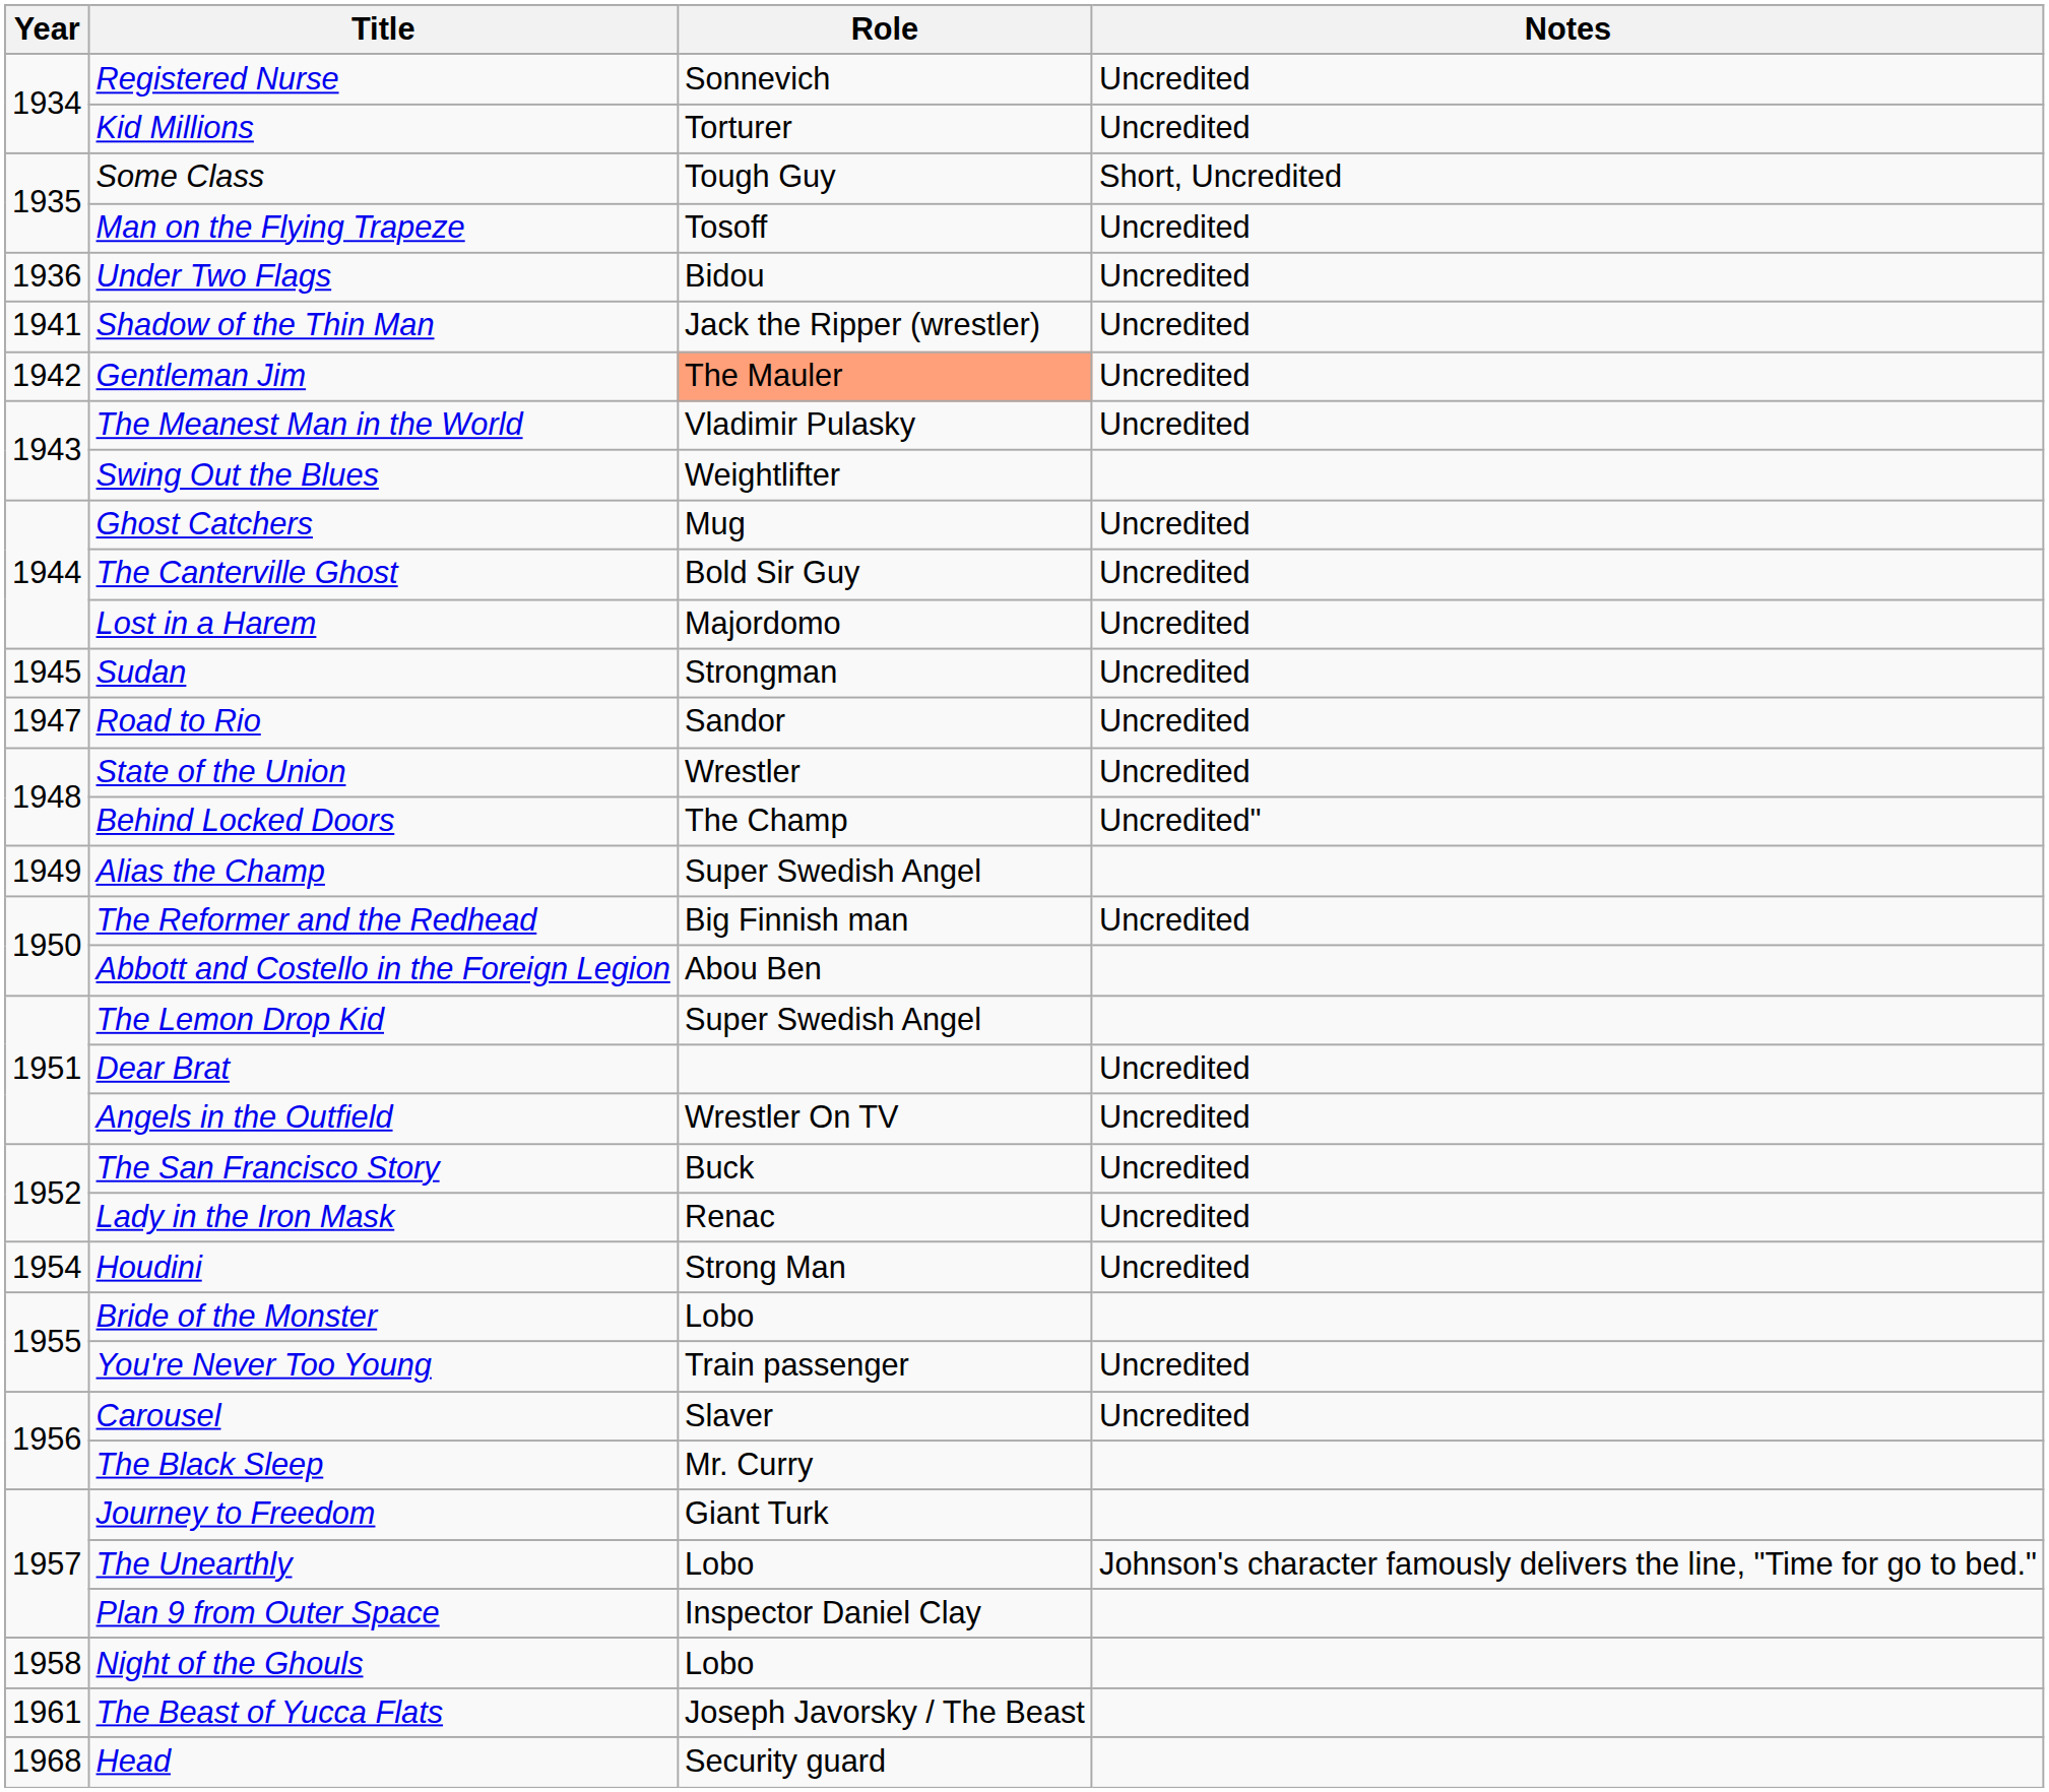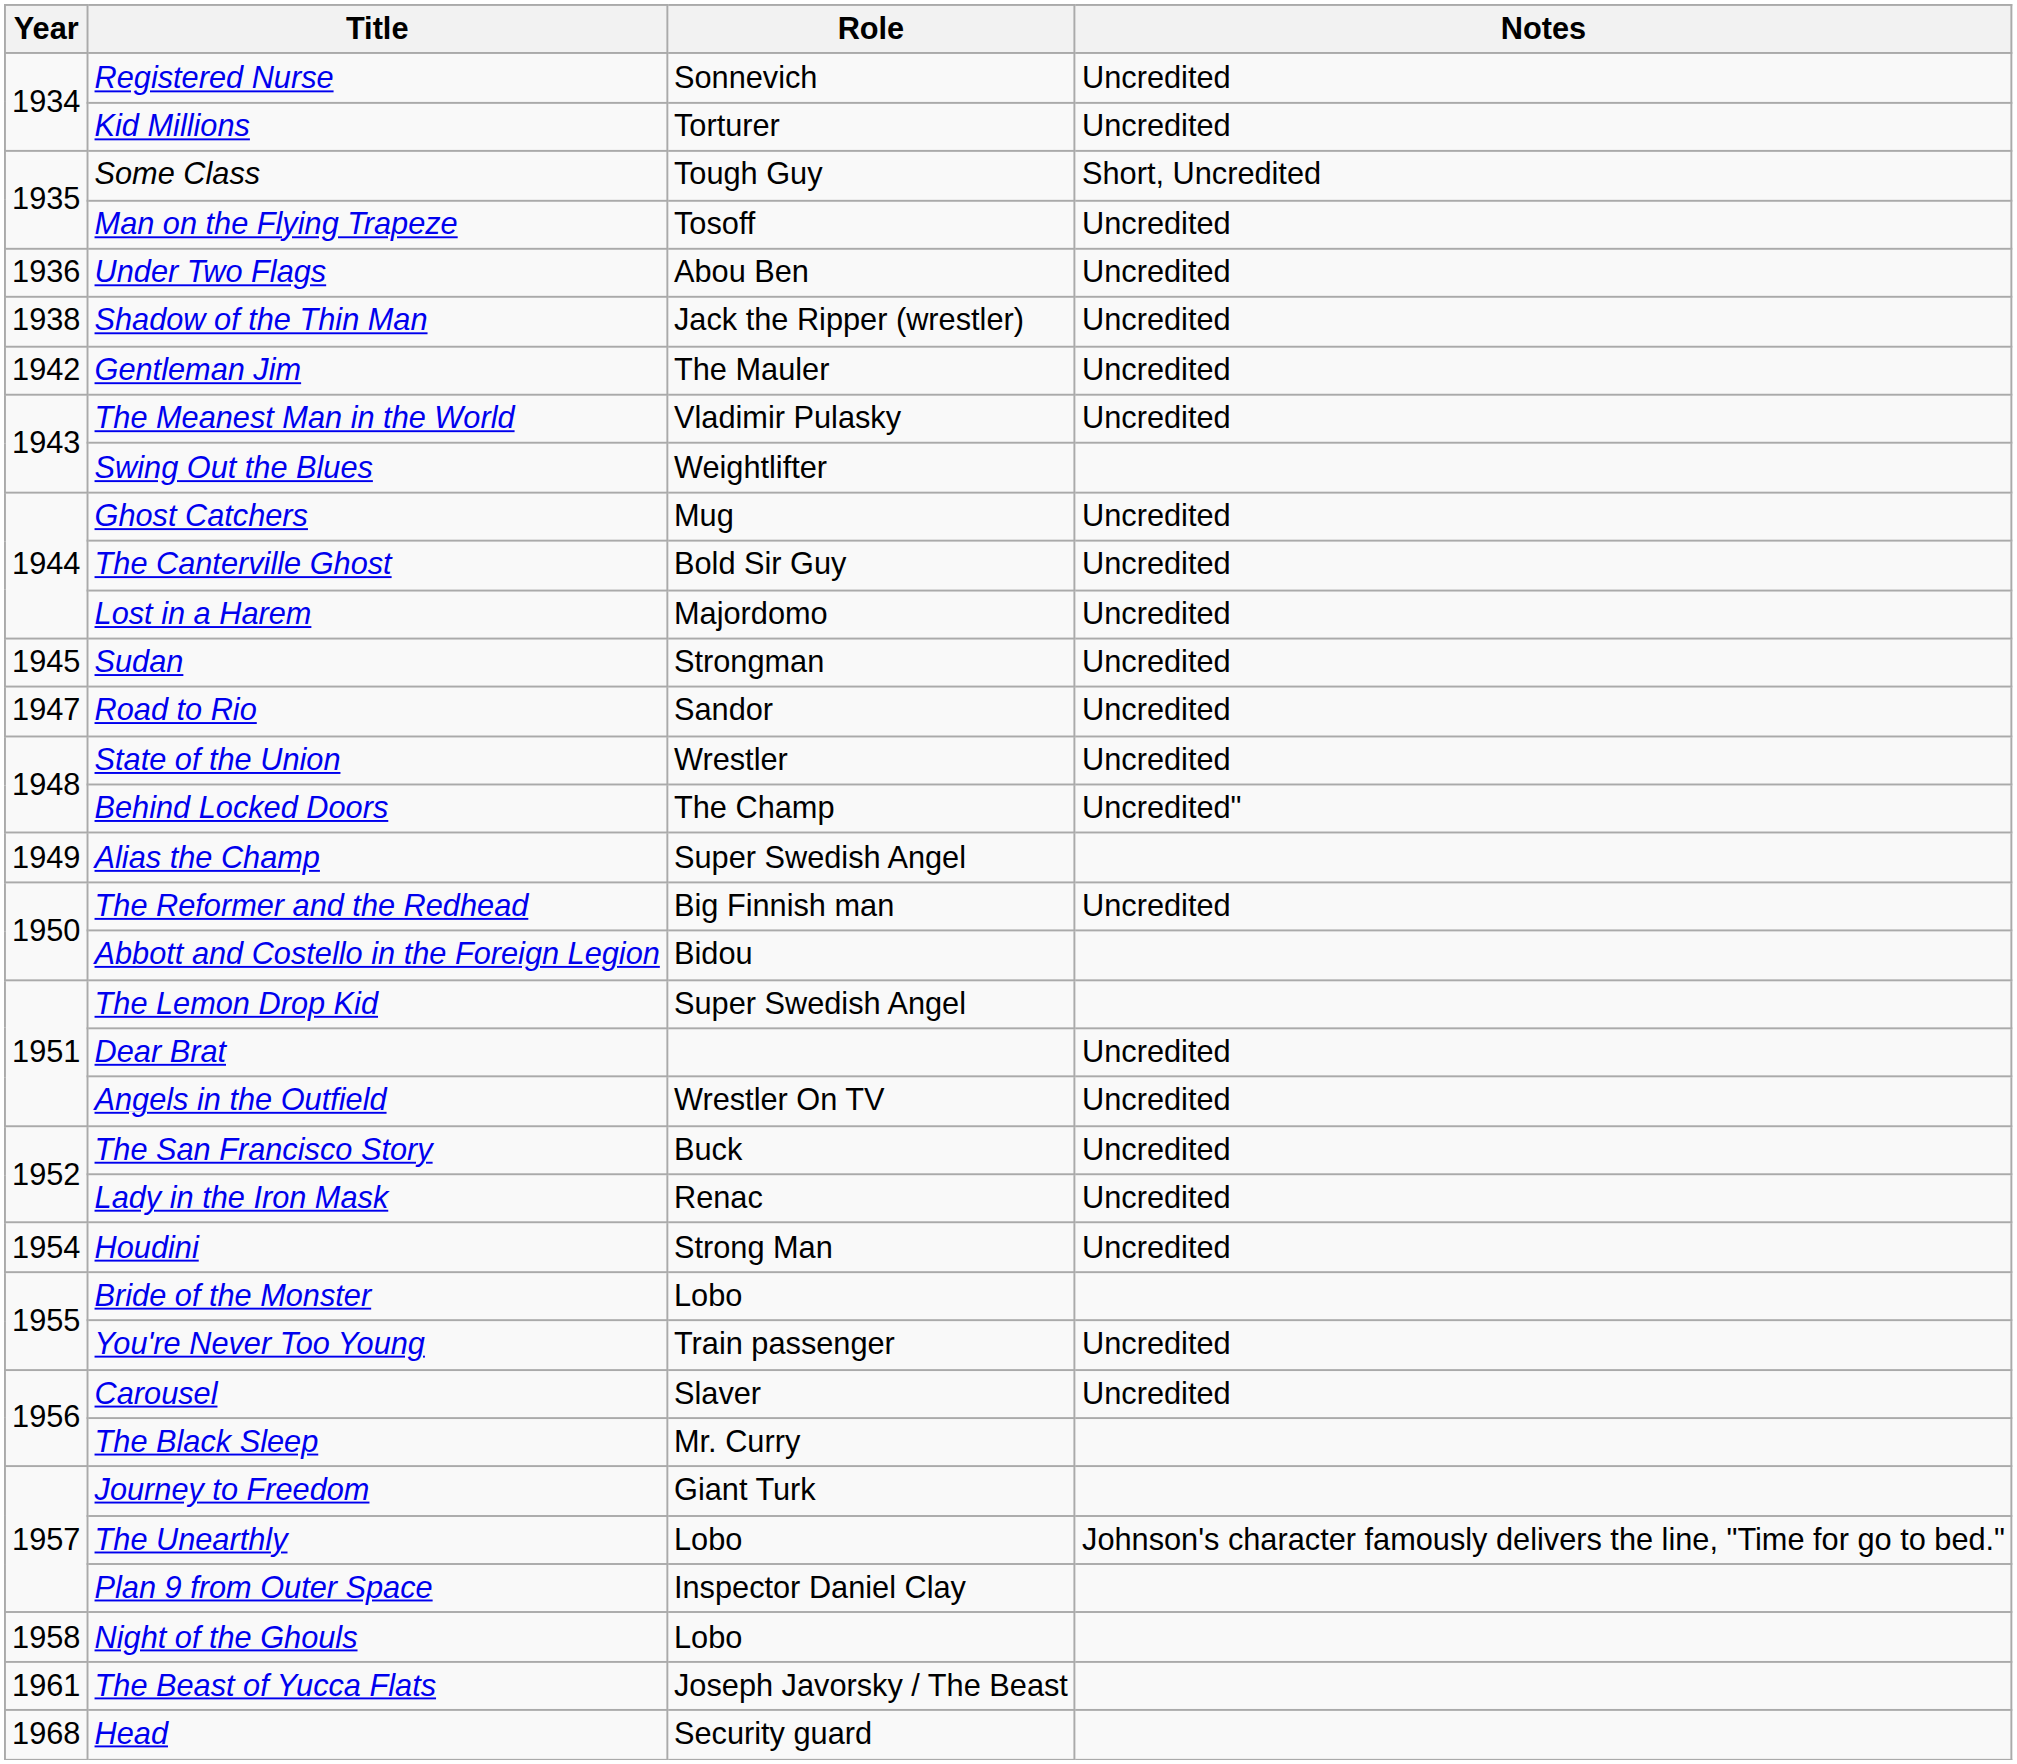 <table class="wikitable sortable">
 <tr>
 <th>Year</th>
 <th>Title</th>
 <th>Role</th>
 <th>Notes</th>
 </tr>
 <tr>
 <td rowspan=2>1934</td>
 <td><em><a href='#'>Registered Nurse</a></em></td>
 <td>Sonnevich</td>
 <td>Uncredited</td>
 </tr>
 <tr>
 <td><em><a href='#'>Kid Millions</a></em></td>
 <td>Torturer</td>
 <td>Uncredited</td>
 </tr>
 <tr>
 <td rowspan=2>1935</td>
 <td><em>Some Class</em></td>
 <td>Tough Guy</td>
 <td>Short, Uncredited</td>
 </tr>
 <tr>
 <td><em><a href='#'>Man on the Flying Trapeze</a></em></td>
 <td>Tosoff</td>
 <td>Uncredited</td>
 </tr>
 <tr>
 <td>1936</td>
 <td><em><a href='#'>Under Two Flags</a></em></td>
-<td>Bidou</td>
+<td>Abou Ben</td>
 <td>Uncredited</td>
 </tr>
 <tr>
-<td>1941</td>
+<td>1938</td>
 <td><em><a href='#'>Shadow of the Thin Man</a></em></td>
 <td>Jack the Ripper (wrestler)</td>
 <td>Uncredited</td>
 </tr>
 <tr>
 <td>1942</td>
 <td><em><a href='#'>Gentleman Jim</a></em></td>
-<td style="background: lightsalmon;">The Mauler</td>
+<td>The Mauler</td>
 <td>Uncredited</td>
 </tr>
 <tr>
 <td rowspan=2>1943</td>
 <td><em><a href='#'>The Meanest Man in the World</a></em></td>
 <td>Vladimir Pulasky</td>
 <td>Uncredited</td>
 </tr>
 <tr>
 <td><em><a href='#'>Swing Out the Blues</a></em></td>
 <td>Weightlifter</td>
 <td></td>
 </tr>
 <tr>
 <td rowspan=3>1944</td>
 <td><em><a href='#'>Ghost Catchers</a></em></td>
 <td>Mug</td>
 <td>Uncredited</td>
 </tr>
 <tr>
 <td><em><a href='#'>The Canterville Ghost</a></em></td>
 <td>Bold Sir Guy</td>
 <td>Uncredited</td>
 </tr>
 <tr>
 <td><em><a href='#'>Lost in a Harem</a></em></td>
 <td>Majordomo</td>
 <td>Uncredited</td>
 </tr>
 <tr>
 <td>1945</td>
 <td><em><a href='#'>Sudan</a></em></td>
 <td>Strongman</td>
 <td>Uncredited</td>
 </tr>
 <tr>
 <td>1947</td>
 <td><em><a href='#'>Road to Rio</a></em></td>
 <td>Sandor</td>
 <td>Uncredited</td>
 </tr>
 <tr>
 <td rowspan=2>1948</td>
 <td><em><a href='#'>State of the Union</a></em></td>
 <td>Wrestler</td>
 <td>Uncredited</td>
 </tr>
 <tr>
 <td><em><a href='#'>Behind Locked Doors</a></em></td>
 <td>The Champ</td>
 <td>Uncredited"</td>
 </tr>
 <tr>
 <td>1949</td>
 <td><em><a href='#'>Alias the Champ</a></em></td>
 <td>Super Swedish Angel</td>
 <td></td>
 </tr>
 <tr>
 <td rowspan=2>1950</td>
 <td><em><a href='#'>The Reformer and the Redhead</a></em></td>
 <td>Big Finnish man</td>
 <td>Uncredited</td>
 </tr>
 <tr>
 <td><em><a href='#'>Abbott and Costello in the Foreign Legion</a></em></td>
-<td>Abou Ben</td>
+<td>Bidou</td>
 <td></td>
 </tr>
 <tr>
 <td rowspan=3>1951</td>
 <td><em><a href='#'>The Lemon Drop Kid</a></em></td>
 <td>Super Swedish Angel</td>
 <td></td>
 </tr>
 <tr>
 <td><em><a href='#'>Dear Brat</a></em></td>
 <td></td>
 <td>Uncredited</td>
 </tr>
 <tr>
 <td><em><a href='#'>Angels in the Outfield</a></em></td>
 <td>Wrestler On TV</td>
 <td>Uncredited</td>
 </tr>
 <tr>
 <td rowspan=2>1952</td>
 <td><em><a href='#'>The San Francisco Story</a></em></td>
 <td>Buck</td>
 <td>Uncredited</td>
 </tr>
 <tr>
 <td><em><a href='#'>Lady in the Iron Mask</a></em></td>
 <td>Renac</td>
 <td>Uncredited</td>
 </tr>
 <tr>
 <td>1954</td>
 <td><em><a href='#'>Houdini</a></em></td>
 <td>Strong Man</td>
 <td>Uncredited</td>
 </tr>
 <tr>
 <td rowspan=2>1955</td>
 <td><em><a href='#'>Bride of the Monster</a></em></td>
 <td>Lobo</td>
 <td></td>
 </tr>
 <tr>
 <td><em><a href='#'>You're Never Too Young</a></em></td>
 <td>Train passenger</td>
 <td>Uncredited</td>
 </tr>
 <tr>
 <td rowspan=2>1956</td>
 <td><em><a href='#'>Carousel</a></em></td>
 <td>Slaver</td>
 <td>Uncredited</td>
 </tr>
 <tr>
 <td><em><a href='#'>The Black Sleep</a></em></td>
 <td>Mr. Curry</td>
 <td></td>
 </tr>
 <tr>
 <td rowspan=3>1957</td>
 <td><em><a href='#'>Journey to Freedom</a></em></td>
 <td>Giant Turk</td>
 <td></td>
 </tr>
 <tr>
 <td><em><a href='#'>The Unearthly</a></em></td>
 <td>Lobo</td>
 <td>Johnson's character famously delivers the line, "Time for go to bed."</td>
 </tr>
 <tr>
 <td><em><a href='#'>Plan 9 from Outer Space</a></em></td>
 <td>Inspector Daniel Clay</td>
 <td></td>
 </tr>
 <tr>
 <td>1958</td>
 <td><em><a href='#'>Night of the Ghouls</a></em></td>
 <td>Lobo</td>
 <td></td>
 </tr>
 <tr>
 <td>1961</td>
 <td><em><a href='#'>The Beast of Yucca Flats</a></em></td>
 <td>Joseph Javorsky / The Beast</td>
 <td></td>
 </tr>
 <tr>
 <td>1968</td>
 <td><em><a href='#'>Head</a></em></td>
 <td>Security guard</td>
 </tr>
 </table>
